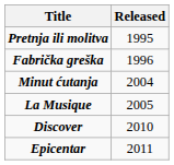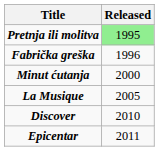 <table class="wikitable" style="font-size:95%; text-align:center;">
 <tr>
 <th>Title</th>
 <th>Released</th>
 </tr>
 <tr>
 <td><strong><em>Pretnja ili molitva</em></strong></td>
-<td>1995</td>
+<td style="background: lightgreen;">1995</td>
 </tr>
 <tr>
 <td><strong><em>Fabrička greška</em></strong></td>
 <td>1996</td>
 </tr>
 <tr>
 <td><strong><em>Minut ćutanja</em></strong></td>
-<td>2004</td>
+<td>2000</td>
 </tr>
 <tr>
 <td><strong><em>La Musique</em></strong></td>
 <td>2005</td>
 </tr>
 <tr>
 <td><strong><em>Discover</em></strong></td>
 <td>2010</td>
 </tr>
 <tr>
 <td><strong><em>Epicentar</em></strong></td>
 <td>2011</td>
 </tr>
 </table>
